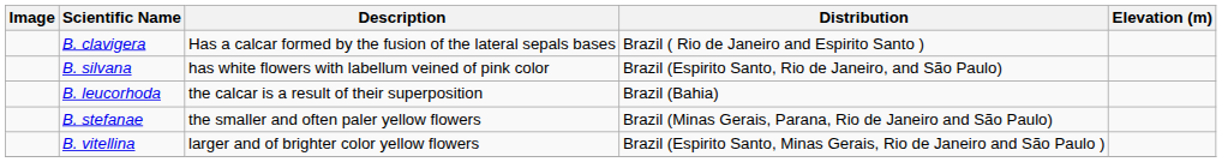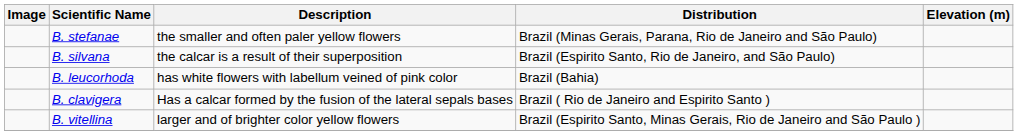 <table class="wikitable">
 <tr>
 <th>Image</th>
 <th>Scientific Name</th>
 <th>Description</th>
 <th>Distribution</th>
 <th>Elevation (m)</th>
 </tr>
 <tr>
 <td></td>
-<td><em><a href='#'>B. clavigera</a></em> </td>
-<td>Has a calcar formed by the fusion of the lateral sepals bases</td>
-<td>Brazil ( Rio de Janeiro and Espirito Santo )</td>
+<td><em><a href='#'>B. stefanae</a></em> </td>
+<td>the smaller and often paler yellow flowers</td>
+<td>Brazil (Minas Gerais, Parana, Rio de Janeiro and São Paulo)</td>
 <td></td>
 </tr>
 <tr>
 <td></td>
 <td><em><a href='#'>B. silvana</a></em> </td>
-<td>has white flowers with labellum veined of pink color</td>
+<td>the calcar is a result of their superposition</td>
 <td>Brazil (Espirito Santo, Rio de Janeiro, and São Paulo)</td>
 <td></td>
 </tr>
 <tr>
 <td></td>
 <td><em><a href='#'>B. leucorhoda</a></em> </td>
-<td>the calcar is a result of their superposition</td>
+<td>has white flowers with labellum veined of pink color</td>
 <td>Brazil (Bahia)</td>
 <td></td>
 </tr>
 <tr>
 <td></td>
-<td><em><a href='#'>B. stefanae</a></em> </td>
-<td>the smaller and often paler yellow flowers</td>
-<td>Brazil (Minas Gerais, Parana, Rio de Janeiro and São Paulo)</td>
+<td><em><a href='#'>B. clavigera</a></em> </td>
+<td>Has a calcar formed by the fusion of the lateral sepals bases</td>
+<td>Brazil ( Rio de Janeiro and Espirito Santo )</td>
 <td></td>
 </tr>
 <tr>
 <td></td>
 <td><em><a href='#'>B. vitellina</a></em> </td>
 <td>larger and of brighter color yellow flowers</td>
 <td>Brazil (Espirito Santo, Minas Gerais, Rio de Janeiro and São Paulo )</td>
 <td></td>
 </tr>
 <tr>
 </tr>
 </table>
